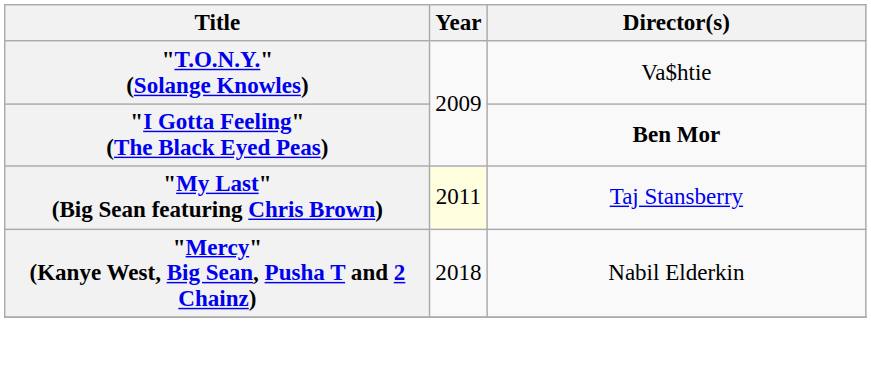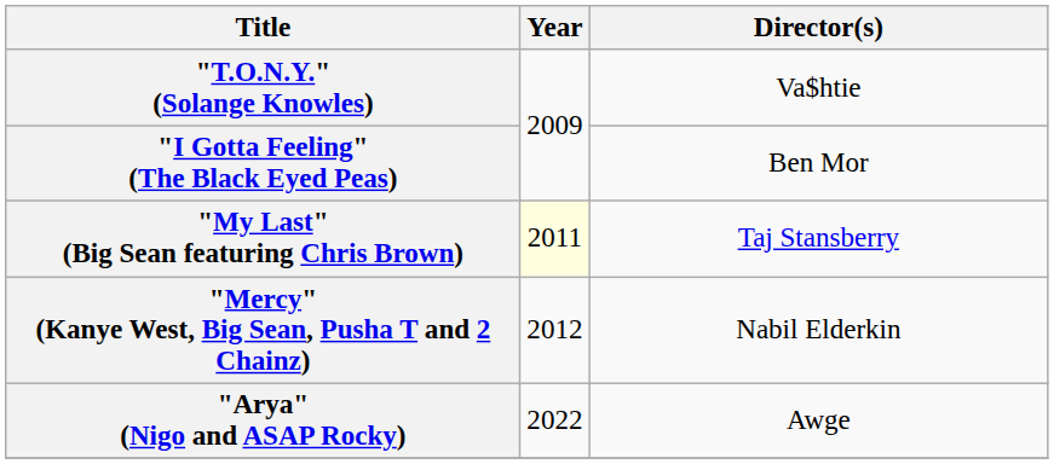 <table class="wikitable plainrowheaders" style="text-align:center;">
 <tr>
 <th scope="col" style="width:18em;">Title</th>
 <th scope="col">Year</th>
 <th scope="col" style="width:16em;">Director(s)</th>
 </tr>
 <tr>
 <th scope="row">"<a href='#'>T.O.N.Y.</a>"<br><span>(<a href='#'>Solange Knowles</a>)</span></th>
 <td rowspan="2">2009</td>
 <td>Va$htie</td>
 </tr>
 <tr>
 <th scope="row">"<a href='#'>I Gotta Feeling</a>"<br><span>(<a href='#'>The Black Eyed Peas</a>)</span></th>
-<td><strong>Ben Mor</strong></td>
+<td>Ben Mor</td>
 </tr>
 <tr>
 <th scope="row">"<a href='#'>My Last</a>"<br><span>(Big Sean featuring <a href='#'>Chris Brown</a>)</span></th>
 <td rowspan="1" style="background: lightyellow;">2011</td>
 <td><a href='#'>Taj Stansberry</a></td>
 </tr>
 <tr>
 <th scope="row">"<a href='#'>Mercy</a>"<br><span>(Kanye West, <a href='#'>Big Sean</a>, <a href='#'>Pusha T</a> and <a href='#'>2 Chainz</a>)</span></th>
-<td rowspan="1">2018</td>
+<td rowspan="1">2012</td>
 <td>Nabil Elderkin</td>
+</tr>
+<tr>
+<th scope="row">"Arya"<br><span>(<a href='#'>Nigo</a> and <a href='#'>ASAP Rocky</a>)</span></th>
+<td>2022</td>
+<td>Awge</td>
 </tr>
 <tr>
 </tr>
 </table>
